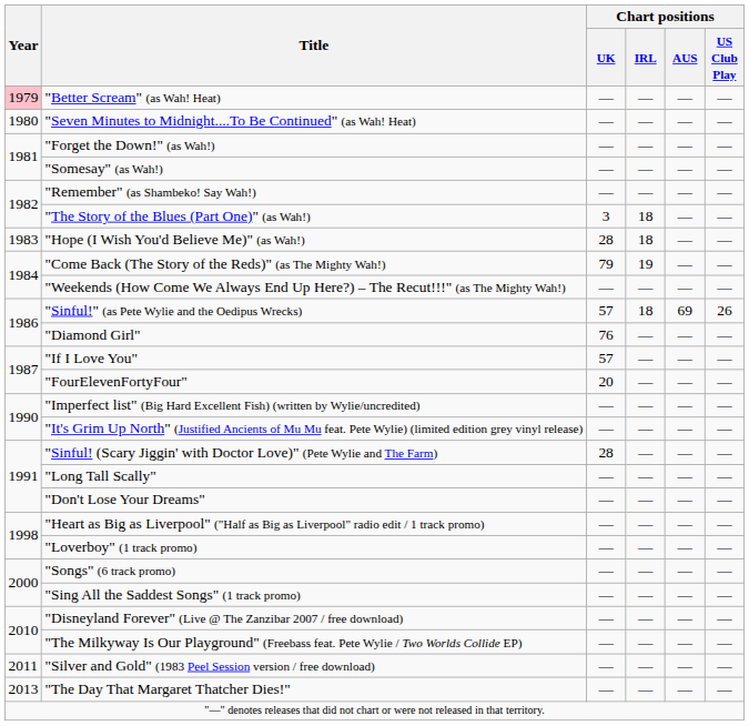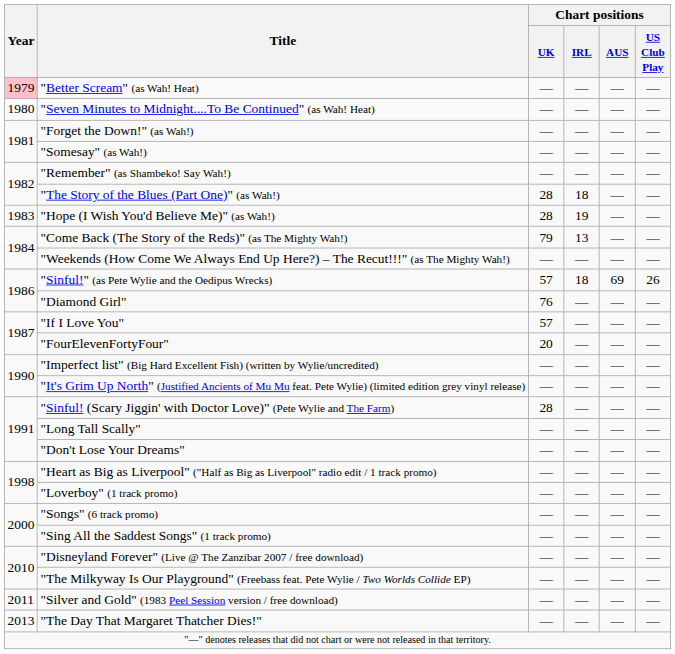 <table class="wikitable">
 <tr>
 <th rowspan="2">Year</th>
 <th rowspan="2">Title</th>
 <th colspan="4">Chart positions</th>
 </tr>
 <tr>
 <th width="35"><small><a href='#'>UK</a></small><br></th>
 <th width="35"><small><a href='#'>IRL</a></small><br></th>
 <th width="35"><small><a href='#'>AUS</a><br></small></th>
 <th width="35"><small><a href='#'>US Club Play</a></small><br></th>
 </tr>
 <tr>
 <td style="background: pink;">1979</td>
 <td>"<a href='#'>Better Scream</a>"  <small>(as Wah! Heat)</small></td>
 <td style="text-align:center;">—</td>
 <td style="text-align:center;">—</td>
 <td style="text-align:center;">—</td>
 <td style="text-align:center;">—</td>
 </tr>
 <tr>
 <td>1980</td>
 <td>"<a href='#'>Seven Minutes to Midnight....To Be Continued</a>"  <small>(as Wah! Heat)</small></td>
 <td style="text-align:center;">—</td>
 <td style="text-align:center;">—</td>
 <td style="text-align:center;">—</td>
 <td style="text-align:center;">—</td>
 </tr>
 <tr>
 <td rowspan="2">1981</td>
 <td>"Forget the Down!" <small>(as Wah!)</small></td>
 <td style="text-align:center;">—</td>
 <td style="text-align:center;">—</td>
 <td style="text-align:center;">—</td>
 <td style="text-align:center;">—</td>
 </tr>
 <tr>
 <td>"Somesay" <small>(as Wah!)</small></td>
 <td style="text-align:center;">—</td>
 <td style="text-align:center;">—</td>
 <td style="text-align:center;">—</td>
 <td style="text-align:center;">—</td>
 </tr>
 <tr>
 <td rowspan="2">1982</td>
 <td>"Remember" <small>(as Shambeko! Say Wah!)</small></td>
 <td style="text-align:center;">—</td>
 <td style="text-align:center;">—</td>
 <td style="text-align:center;">—</td>
 <td style="text-align:center;">—</td>
 </tr>
 <tr>
 <td>"<a href='#'>The Story of the Blues (Part One)</a>" <small>(as Wah!)</small></td>
-<td style="text-align:center;">3</td>
+<td style="text-align:center;">28</td>
 <td style="text-align:center;">18</td>
 <td style="text-align:center;">—</td>
 <td style="text-align:center;">—</td>
 </tr>
 <tr>
 <td>1983</td>
 <td>"Hope (I Wish You'd Believe Me)" <small>(as Wah!)</small></td>
 <td style="text-align:center;">28</td>
-<td style="text-align:center;">18</td>
+<td style="text-align:center;">19</td>
 <td style="text-align:center;">—</td>
 <td style="text-align:center;">—</td>
 </tr>
 <tr>
 <td rowspan="2">1984</td>
 <td>"Come Back (The Story of the Reds)" <small>(as The Mighty Wah!)</small></td>
 <td style="text-align:center;">79</td>
-<td style="text-align:center;">19</td>
+<td style="text-align:center;">13</td>
 <td style="text-align:center;">—</td>
 <td style="text-align:center;">—</td>
 </tr>
 <tr>
 <td>"Weekends (How Come We Always End Up Here?) – The Recut!!!" <small>(as The Mighty Wah!)</small></td>
 <td style="text-align:center;">—</td>
 <td style="text-align:center;">—</td>
 <td style="text-align:center;">—</td>
 <td style="text-align:center;">—</td>
 </tr>
 <tr>
 <td rowspan="2">1986</td>
 <td>"<a href='#'>Sinful!</a>" <small>(as Pete Wylie and the Oedipus Wrecks)</small></td>
 <td style="text-align:center;">57</td>
 <td style="text-align:center;">18</td>
 <td style="text-align:center;">69</td>
 <td style="text-align:center;">26</td>
 </tr>
 <tr>
 <td>"Diamond Girl"</td>
 <td style="text-align:center;">76</td>
 <td style="text-align:center;">—</td>
 <td style="text-align:center;">—</td>
 <td style="text-align:center;">—</td>
 </tr>
 <tr>
 <td rowspan="2">1987</td>
 <td>"If I Love You"</td>
 <td style="text-align:center;">57</td>
 <td style="text-align:center;">—</td>
 <td style="text-align:center;">—</td>
 <td style="text-align:center;">—</td>
 </tr>
 <tr>
 <td>"FourElevenFortyFour"</td>
 <td style="text-align:center;">20</td>
 <td style="text-align:center;">—</td>
 <td style="text-align:center;">—</td>
 <td style="text-align:center;">—</td>
 </tr>
 <tr>
 <td rowspan="2">1990</td>
 <td>"Imperfect list" <small>(Big Hard Excellent Fish) (written by Wylie/uncredited)</small></td>
 <td style="text-align:center;">—</td>
 <td style="text-align:center;">—</td>
 <td style="text-align:center;">—</td>
 <td style="text-align:center;">—</td>
 </tr>
 <tr>
 <td>"<a href='#'>It's Grim Up North</a>" <small>(<a href='#'>Justified Ancients of Mu Mu</a> feat. Pete Wylie) (limited edition grey vinyl release)</small></td>
 <td style="text-align:center;">—</td>
 <td style="text-align:center;">—</td>
 <td style="text-align:center;">—</td>
 <td style="text-align:center;">—</td>
 </tr>
 <tr>
 <td rowspan="3">1991</td>
 <td>"<a href='#'>Sinful!</a> (Scary Jiggin' with Doctor Love)"  <small>(Pete Wylie and <a href='#'>The Farm</a>)</small></td>
 <td style="text-align:center;">28</td>
 <td style="text-align:center;">—</td>
 <td style="text-align:center;">—</td>
 <td style="text-align:center;">—</td>
 </tr>
 <tr>
 <td>"Long Tall Scally"</td>
 <td style="text-align:center;">—</td>
 <td style="text-align:center;">—</td>
 <td style="text-align:center;">—</td>
 <td style="text-align:center;">—</td>
 </tr>
 <tr>
 <td>"Don't Lose Your Dreams"</td>
 <td style="text-align:center;">—</td>
 <td style="text-align:center;">—</td>
 <td style="text-align:center;">—</td>
 <td style="text-align:center;">—</td>
 </tr>
 <tr>
 <td rowspan="2">1998</td>
 <td>"Heart as Big as Liverpool" <small>("Half as Big as Liverpool" radio edit / 1 track promo)</small></td>
 <td style="text-align:center;">—</td>
 <td style="text-align:center;">—</td>
 <td style="text-align:center;">—</td>
 <td style="text-align:center;">—</td>
 </tr>
 <tr>
 <td>"Loverboy" <small>(1 track promo)</small></td>
 <td style="text-align:center;">—</td>
 <td style="text-align:center;">—</td>
 <td style="text-align:center;">—</td>
 <td style="text-align:center;">—</td>
 </tr>
 <tr>
 <td rowspan="2">2000</td>
 <td>"Songs" <small>(6 track promo)</small></td>
 <td style="text-align:center;">—</td>
 <td style="text-align:center;">—</td>
 <td style="text-align:center;">—</td>
 <td style="text-align:center;">—</td>
 </tr>
 <tr>
 <td>"Sing All the Saddest Songs" <small>(1 track promo)</small></td>
 <td style="text-align:center;">—</td>
 <td style="text-align:center;">—</td>
 <td style="text-align:center;">—</td>
 <td style="text-align:center;">—</td>
 </tr>
 <tr>
 <td rowspan="2">2010</td>
 <td>"Disneyland Forever" <small>(Live @ The Zanzibar 2007 / free download)</small></td>
 <td style="text-align:center;">—</td>
 <td style="text-align:center;">—</td>
 <td style="text-align:center;">—</td>
 <td style="text-align:center;">—</td>
 </tr>
 <tr>
 <td>"The Milkyway Is Our Playground" <small>(Freebass feat. Pete Wylie / <em>Two Worlds Collide</em> EP)</small></td>
 <td style="text-align:center;">—</td>
 <td style="text-align:center;">—</td>
 <td style="text-align:center;">—</td>
 <td style="text-align:center;">—</td>
 </tr>
 <tr>
 <td>2011</td>
 <td>"Silver and Gold" <small>(1983 <a href='#'>Peel Session</a> version / free download)</small></td>
 <td style="text-align:center;">—</td>
 <td style="text-align:center;">—</td>
 <td style="text-align:center;">—</td>
 <td style="text-align:center;">—</td>
 </tr>
 <tr>
 <td>2013</td>
 <td>"The Day That Margaret Thatcher Dies!"</td>
 <td style="text-align:center;">—</td>
 <td style="text-align:center;">—</td>
 <td style="text-align:center;">—</td>
 <td style="text-align:center;">—</td>
 </tr>
 <tr>
 <td colspan="6" style="text-align:center; font-size:9pt;">"—" denotes releases that did not chart or were not released in that territory.</td>
 </tr>
 </table>
